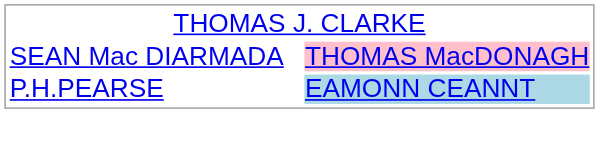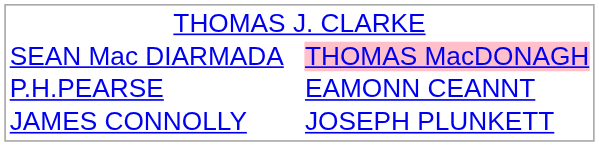 <table cellpadding="0" style="border:1px solid darkgray;" align="center">
 <tr>
 <td align=center colspan=3><a href='#'>THOMAS J. CLARKE</a></td>
 </tr>
 <tr>
 <td><a href='#'>SEAN Mac DIARMADA</a></td>
 <td>  </td>
 <td style="background: pink;"><a href='#'>THOMAS MacDONAGH</a></td>
 </tr>
 <tr>
 <td><a href='#'>P.H.PEARSE</a></td>
 <td>  </td>
-<td style="background: lightblue;"><a href='#'>EAMONN CEANNT</a></td>
+<td><a href='#'>EAMONN CEANNT</a></td>
+</tr>
+<tr>
+<td><a href='#'>JAMES CONNOLLY</a></td>
+<td>  </td>
+<td><a href='#'>JOSEPH PLUNKETT</a></td>
 </tr>
 </table>
